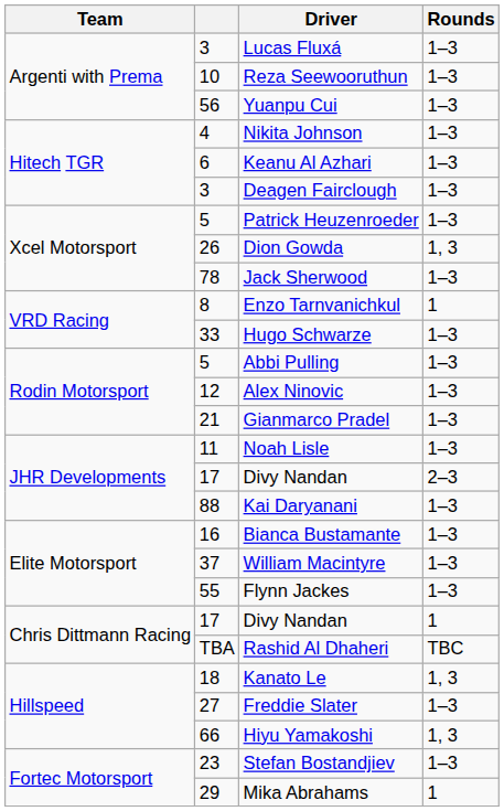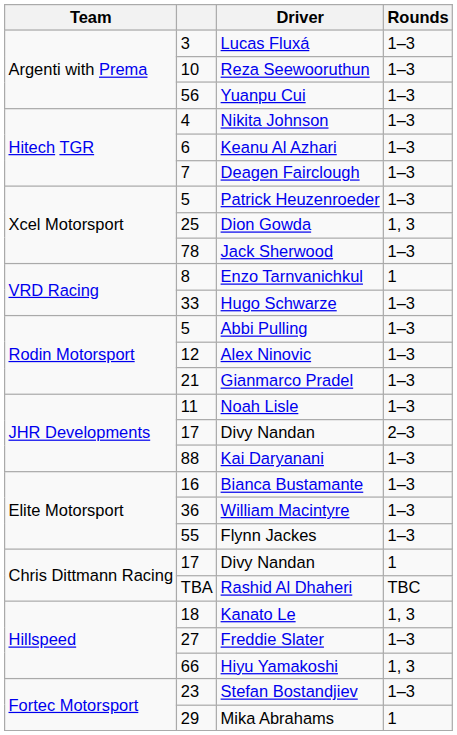 <table class="wikitable" style="font-size: 85%">
 <tr>
 <th>Team</th>
 <th></th>
 <th>Driver</th>
 <th>Rounds</th>
 </tr>
 <tr>
 <td rowspan="3"> Argenti with <a href='#'>Prema</a></td>
 <td>3</td>
 <td> <a href='#'>Lucas Fluxá</a></td>
 <td>1–3</td>
 </tr>
 <tr>
 <td>10</td>
 <td> <a href='#'>Reza Seewooruthun</a></td>
 <td>1–3</td>
 </tr>
 <tr>
 <td>56</td>
 <td> <a href='#'>Yuanpu Cui</a></td>
 <td>1–3</td>
 </tr>
 <tr>
 <td rowspan="3"> <a href='#'>Hitech</a> <a href='#'>TGR</a></td>
 <td>4</td>
 <td> <a href='#'>Nikita Johnson</a></td>
 <td>1–3</td>
 </tr>
 <tr>
 <td>6</td>
 <td> <a href='#'>Keanu Al Azhari</a></td>
 <td>1–3</td>
 </tr>
 <tr>
-<td>3</td>
+<td>7</td>
 <td> <a href='#'>Deagen Fairclough</a></td>
 <td>1–3</td>
 </tr>
 <tr>
 <td rowspan="3"> Xcel Motorsport</td>
 <td>5</td>
 <td nowrap> <a href='#'>Patrick Heuzenroeder</a></td>
 <td>1–3</td>
 </tr>
 <tr>
-<td>26</td>
+<td>25</td>
 <td> <a href='#'>Dion Gowda</a></td>
 <td>1, 3</td>
 </tr>
 <tr>
 <td>78</td>
 <td> <a href='#'>Jack Sherwood</a></td>
 <td>1–3</td>
 </tr>
 <tr>
 <td rowspan="2"> <a href='#'>VRD Racing</a></td>
 <td>8</td>
 <td> <a href='#'>Enzo Tarnvanichkul</a></td>
 <td>1</td>
 </tr>
 <tr>
 <td>33</td>
 <td> <a href='#'>Hugo Schwarze</a></td>
 <td>1–3</td>
 </tr>
 <tr>
 <td rowspan="3"> <a href='#'>Rodin Motorsport</a></td>
 <td>5</td>
 <td> <a href='#'>Abbi Pulling</a></td>
 <td>1–3</td>
 </tr>
 <tr>
 <td>12</td>
 <td> <a href='#'>Alex Ninovic</a></td>
 <td>1–3</td>
 </tr>
 <tr>
 <td>21</td>
 <td> <a href='#'>Gianmarco Pradel</a></td>
 <td>1–3</td>
 </tr>
 <tr>
 <td rowspan="3"> <a href='#'>JHR Developments</a></td>
 <td>11</td>
 <td> <a href='#'>Noah Lisle</a></td>
 <td>1–3</td>
 </tr>
 <tr>
 <td>17</td>
 <td> Divy Nandan</td>
 <td>2–3</td>
 </tr>
 <tr>
 <td>88</td>
 <td> <a href='#'>Kai Daryanani</a></td>
 <td>1–3</td>
 </tr>
 <tr>
 <td rowspan="3"> Elite Motorsport</td>
 <td>16</td>
 <td> <a href='#'>Bianca Bustamante</a></td>
 <td>1–3</td>
 </tr>
 <tr>
-<td>37</td>
+<td>36</td>
 <td> <a href='#'>William Macintyre</a></td>
 <td>1–3</td>
 </tr>
 <tr>
 <td>55</td>
 <td> Flynn Jackes</td>
 <td>1–3</td>
 </tr>
 <tr>
 <td rowspan="2" nowrap> Chris Dittmann Racing</td>
 <td>17</td>
 <td> Divy Nandan</td>
 <td>1</td>
 </tr>
 <tr>
 <td>TBA</td>
 <td> <a href='#'>Rashid Al Dhaheri</a></td>
 <td>TBC</td>
 </tr>
 <tr>
 <td rowspan="3"> <a href='#'>Hillspeed</a></td>
 <td>18</td>
 <td> <a href='#'>Kanato Le</a></td>
 <td>1, 3</td>
 </tr>
 <tr>
 <td>27</td>
 <td> <a href='#'>Freddie Slater</a></td>
 <td>1–3</td>
 </tr>
 <tr>
 <td>66</td>
 <td> <a href='#'>Hiyu Yamakoshi</a></td>
 <td>1, 3</td>
 </tr>
 <tr>
 <td rowspan="2"> <a href='#'>Fortec Motorsport</a></td>
 <td>23</td>
 <td> <a href='#'>Stefan Bostandjiev</a></td>
 <td>1–3</td>
 </tr>
 <tr>
 <td>29</td>
 <td> Mika Abrahams</td>
 <td>1</td>
 </tr>
 </table>
